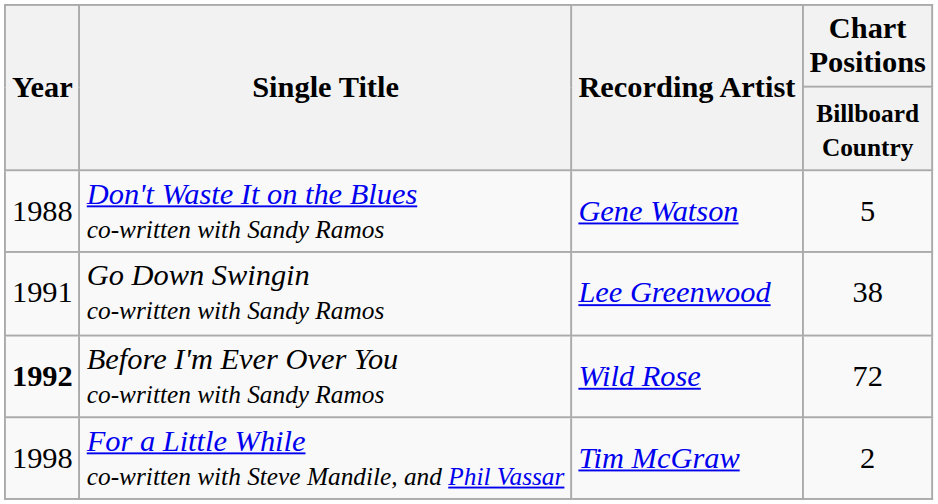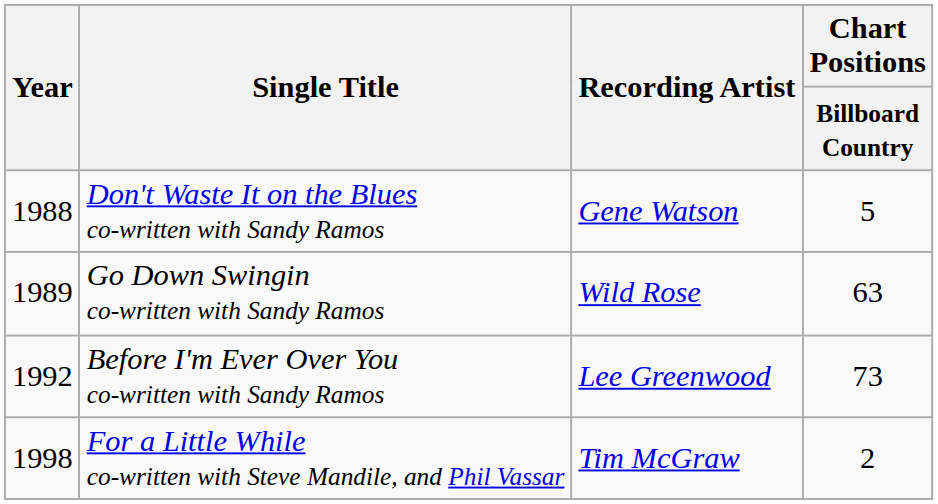 <table class="wikitable">
 <tr>
 <th rowspan="2">Year</th>
 <th rowspan="2">Single Title</th>
 <th rowspan="2">Recording Artist</th>
 <th colspan="6">Chart Positions</th>
 </tr>
 <tr>
 <th width="55"><small>Billboard Country</small></th>
 </tr>
 <tr>
 <td>1988</td>
 <td><em><a href='#'>Don't Waste It on the Blues</a></em><br> <small><em>co-written with Sandy Ramos</em></small></td>
 <td><em><a href='#'>Gene Watson</a></em></td>
 <td align="center">5</td>
 </tr>
 <tr>
-<td>1991</td>
+<td>1989</td>
 <td><em>Go Down Swingin</em><br> <small><em>co-written with Sandy Ramos</em></small></td>
-<td><em><a href='#'>Lee Greenwood</a></em></td>
-<td align="center">38</td>
+<td><em><a href='#'>Wild Rose</a></em></td>
+<td align="center">63</td>
 </tr>
 <tr>
-<td><strong>1992</strong></td>
+<td>1992</td>
 <td><em>Before I'm Ever Over You</em> <br> <small><em>co-written with Sandy Ramos</em></small></td>
-<td><em><a href='#'>Wild Rose</a></em></td>
-<td align="center">72</td>
+<td><em><a href='#'>Lee Greenwood</a></em></td>
+<td align="center">73</td>
 </tr>
 <tr>
 <td>1998</td>
 <td><em><a href='#'>For a Little While</a></em>  <br> <small><em>co-written with Steve Mandile, and <a href='#'>Phil Vassar</a></em></small></td>
 <td><em><a href='#'>Tim McGraw</a></em></td>
 <td align="center">2</td>
 </tr>
 </table>
